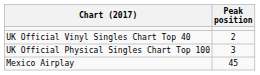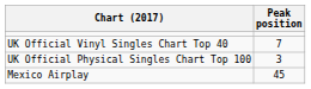 <table class="wikitable sortable plainrowheaders" style="text-align:left">
 <tr>
 <th scope="col">Chart (2017)</th>
 <th scope="col">Peak<br> position</th>
 </tr>
 <tr>
 <td></td>
 </tr>
 <tr>
 <td>UK Official Vinyl Singles Chart Top 40</td>
-<td align="center">2</td>
+<td align="center">7</td>
 </tr>
 <tr>
 <td>UK Official Physical Singles Chart Top 100</td>
 <td align="center">3</td>
 </tr>
 <tr>
 <td>Mexico Airplay</td>
 <td align="center">45</td>
 </tr>
 </table>
